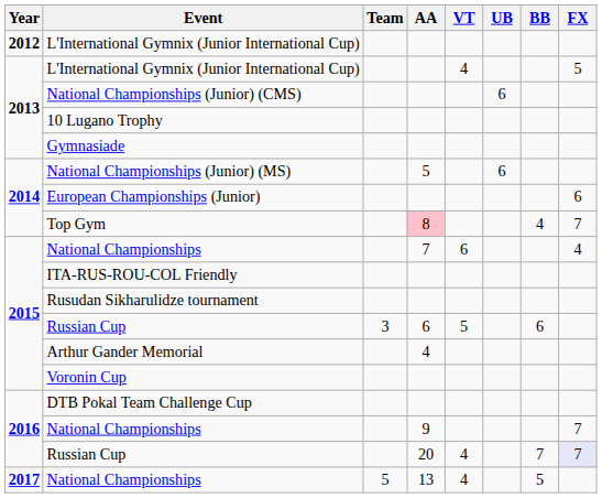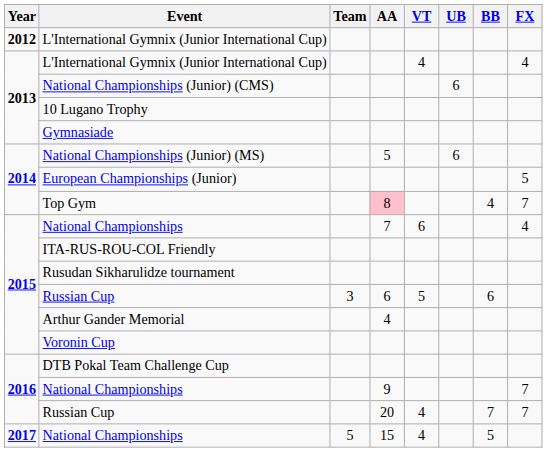 <table class="wikitable" style="text-align:center; font-size:95%;">
 <tr>
 <th align=center>Year</th>
 <th align=center>Event</th>
 <th style="width:30px;">Team</th>
 <th style="width:30px;">AA</th>
 <th style="width:30px;"><a href='#'>VT</a></th>
 <th style="width:30px;"><a href='#'>UB</a></th>
 <th style="width:30px;"><a href='#'>BB</a></th>
 <th style="width:30px;"><a href='#'>FX</a></th>
 </tr>
 <tr>
 <td rowspan="1"><strong>2012</strong></td>
 <td align=left>L'International Gymnix (Junior International Cup)</td>
 <td></td>
 <td></td>
 <td></td>
 <td></td>
 <td></td>
 <td></td>
 </tr>
 <tr>
 <td rowspan="4"><strong>2013</strong></td>
 <td align=left>L'International Gymnix (Junior International Cup)</td>
 <td></td>
 <td></td>
 <td>4</td>
 <td></td>
 <td></td>
-<td>5</td>
+<td>4</td>
 </tr>
 <tr>
 <td align=left><a href='#'>National Championships</a>  (Junior) (CMS)</td>
 <td></td>
 <td></td>
 <td></td>
 <td>6</td>
 <td></td>
 <td></td>
 </tr>
 <tr>
 <td align=left>10 Lugano Trophy</td>
 <td></td>
 <td></td>
 <td></td>
 <td></td>
 <td></td>
 <td></td>
 </tr>
 <tr>
 <td align=left><a href='#'>Gymnasiade</a></td>
 <td></td>
 <td></td>
 <td></td>
 <td></td>
 <td></td>
 <td></td>
 </tr>
 <tr>
 <td rowspan="3"><strong><a href='#'>2014</a></strong></td>
 <td align=left><a href='#'>National Championships</a> (Junior) (MS)</td>
 <td></td>
 <td>5</td>
 <td></td>
 <td>6</td>
 <td></td>
 <td></td>
 </tr>
 <tr>
 <td align=left><a href='#'>European Championships</a> (Junior)</td>
 <td></td>
 <td></td>
 <td></td>
 <td></td>
 <td></td>
-<td>6</td>
+<td>5</td>
 </tr>
 <tr>
 <td align=left>Top Gym</td>
 <td></td>
 <td style="background: pink;">8</td>
 <td></td>
 <td></td>
 <td>4</td>
 <td>7</td>
 </tr>
 <tr>
 <td rowspan="6"><strong><a href='#'>2015</a></strong></td>
 <td align=left><a href='#'>National Championships</a></td>
 <td></td>
 <td>7</td>
 <td>6</td>
 <td></td>
 <td></td>
 <td>4</td>
 </tr>
 <tr>
 <td align=left>ITA-RUS-ROU-COL Friendly</td>
 <td></td>
 <td></td>
 <td></td>
 <td></td>
 <td></td>
 <td></td>
 </tr>
 <tr>
 <td align=left>Rusudan Sikharulidze tournament</td>
 <td></td>
 <td></td>
 <td></td>
 <td></td>
 <td></td>
 <td></td>
 </tr>
 <tr>
 <td align=left><a href='#'>Russian Cup</a></td>
 <td>3</td>
 <td>6</td>
 <td>5</td>
 <td></td>
 <td>6</td>
 <td></td>
 </tr>
 <tr>
 <td align=left>Arthur Gander Memorial</td>
 <td></td>
 <td>4</td>
 <td></td>
 <td></td>
 <td></td>
 <td></td>
 </tr>
 <tr>
 <td align=left><a href='#'>Voronin Cup</a></td>
 <td></td>
 <td></td>
 <td></td>
 <td></td>
 <td></td>
 <td></td>
 </tr>
 <tr>
 <td rowspan="3"><strong><a href='#'>2016</a></strong></td>
 <td align=left>DTB Pokal Team Challenge Cup</td>
 <td></td>
 <td></td>
 <td></td>
 <td></td>
 <td></td>
 <td></td>
 </tr>
 <tr>
 <td align=left><a href='#'>National Championships</a></td>
 <td></td>
 <td>9</td>
 <td></td>
 <td></td>
 <td></td>
 <td>7</td>
 </tr>
 <tr>
 <td align=left>Russian Cup</td>
 <td></td>
 <td>20</td>
 <td>4</td>
 <td></td>
 <td>7</td>
-<td style="background: lavender;">7</td>
+<td>7</td>
 </tr>
 <tr>
 <td rowspan="1"><strong><a href='#'>2017</a></strong></td>
 <td align=left><a href='#'>National Championships</a></td>
 <td>5</td>
-<td>13</td>
+<td>15</td>
 <td>4</td>
 <td></td>
 <td>5</td>
 <td></td>
 </tr>
 </table>
